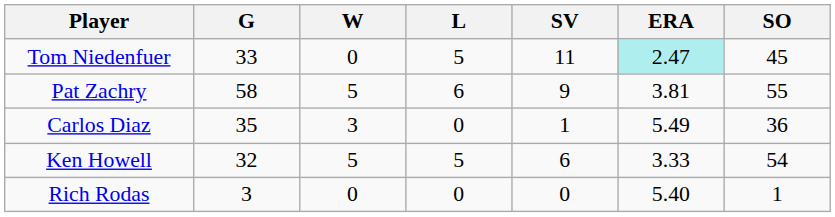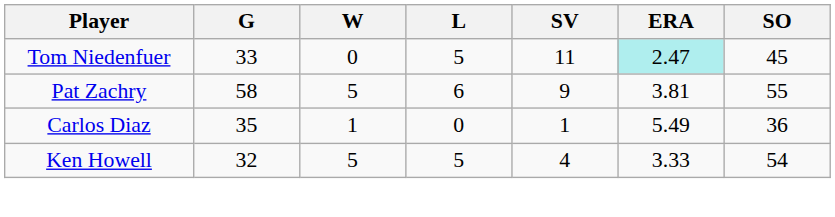 <table class="wikitable sortable">
 <tr>
 <th bgcolor="#DDDDFF" width="16%">Player</th>
 <th bgcolor="#DDDDFF" width="9%">G</th>
 <th bgcolor="#DDDDFF" width="9%">W</th>
 <th bgcolor="#DDDDFF" width="9%">L</th>
 <th bgcolor="#DDDDFF" width="9%">SV</th>
 <th bgcolor="#DDDDFF" width="9%">ERA</th>
 <th bgcolor="#DDDDFF" width="9%">SO</th>
 </tr>
 <tr align="center">
 <td><a href='#'>Tom Niedenfuer</a></td>
 <td>33</td>
 <td>0</td>
 <td>5</td>
 <td>11</td>
 <td style="background: paleturquoise;">2.47</td>
 <td>45</td>
 </tr>
 <tr align=center>
 <td><a href='#'>Pat Zachry</a></td>
 <td>58</td>
 <td>5</td>
 <td>6</td>
 <td>9</td>
 <td>3.81</td>
 <td>55</td>
 </tr>
 <tr align=center>
 <td><a href='#'>Carlos Diaz</a></td>
 <td>35</td>
-<td>3</td>
+<td>1</td>
 <td>0</td>
 <td>1</td>
 <td>5.49</td>
 <td>36</td>
 </tr>
 <tr align=center>
 <td><a href='#'>Ken Howell</a></td>
 <td>32</td>
 <td>5</td>
 <td>5</td>
-<td>6</td>
+<td>4</td>
 <td>3.33</td>
 <td>54</td>
 </tr>
-<tr align=center>
-<td><a href='#'>Rich Rodas</a></td>
-<td>3</td>
-<td>0</td>
-<td>0</td>
-<td>0</td>
-<td>5.40</td>
-<td>1</td>
-</tr>
 </table>
